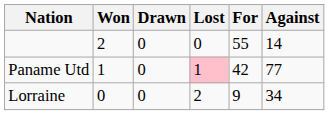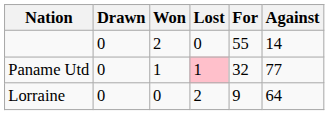 <table class="wikitable">
 <tr>
 <th>Nation</th>
+<th>Drawn</th>
 <th>Won</th>
-<th>Drawn</th>
 <th>Lost</th>
 <th>For</th>
 <th>Against</th>
 </tr>
 <tr>
 <td></td>
+<td>0</td>
 <td>2</td>
-<td>0</td>
 <td>0</td>
 <td>55</td>
 <td>14</td>
 </tr>
 <tr>
 <td>Paname Utd</td>
+<td>0</td>
 <td>1</td>
-<td>0</td>
 <td style="background: pink;">1</td>
-<td>42</td>
+<td>32</td>
 <td>77</td>
 </tr>
 <tr>
 <td>Lorraine</td>
 <td>0</td>
 <td>0</td>
 <td>2</td>
 <td>9</td>
-<td>34</td>
+<td>64</td>
 </tr>
 </table>
